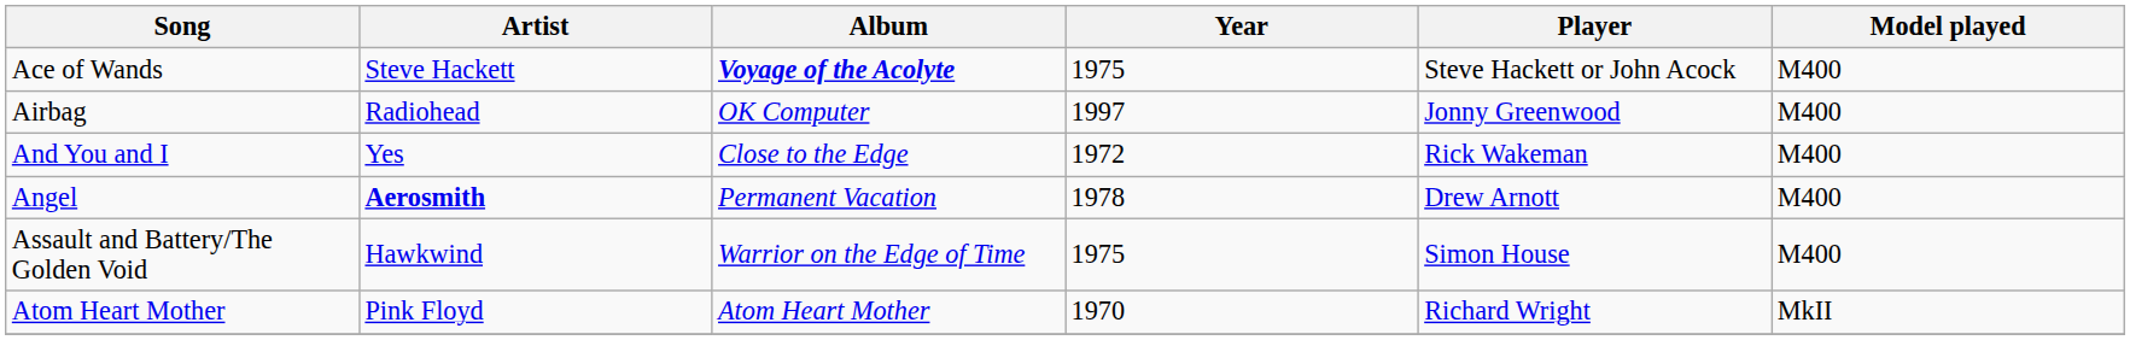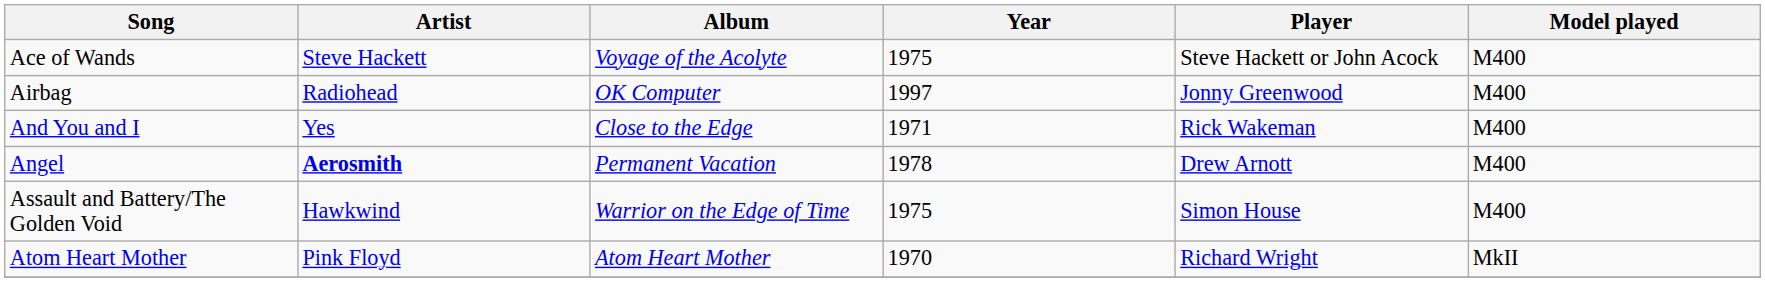 <table class="wikitable" style="width:100%">
 <tr>
 <th style="width:100px;">Song</th>
 <th style="width:100px;">Artist</th>
 <th style="width:100px;">Album</th>
 <th style="width:100px;">Year</th>
 <th style="width:100px;">Player</th>
 <th style="width:100px;">Model played</th>
 </tr>
 <tr>
 <td>Ace of Wands</td>
 <td><a href='#'>Steve Hackett</a></td>
-<td><strong><em><a href='#'>Voyage of the Acolyte</a></em></strong></td>
+<td><em><a href='#'>Voyage of the Acolyte</a></em></td>
 <td>1975</td>
 <td>Steve Hackett or John Acock</td>
 <td>M400</td>
 </tr>
 <tr>
 <td>Airbag</td>
 <td><a href='#'>Radiohead</a></td>
 <td><em><a href='#'>OK Computer</a></em></td>
 <td>1997</td>
 <td><a href='#'>Jonny Greenwood</a></td>
 <td>M400</td>
 </tr>
 <tr>
 <td><a href='#'>And You and I</a></td>
 <td><a href='#'>Yes</a></td>
 <td><em><a href='#'>Close to the Edge</a></em></td>
-<td>1972</td>
+<td>1971</td>
 <td><a href='#'>Rick Wakeman</a></td>
 <td>M400</td>
 </tr>
 <tr>
 <td><a href='#'>Angel</a></td>
 <td><strong><a href='#'>Aerosmith</a></strong></td>
 <td><em><a href='#'>Permanent Vacation</a></em></td>
 <td>1978</td>
 <td><a href='#'>Drew Arnott</a></td>
 <td>M400</td>
 </tr>
 <tr>
 <td>Assault and Battery/The Golden Void</td>
 <td><a href='#'>Hawkwind</a></td>
 <td><em><a href='#'>Warrior on the Edge of Time</a></em></td>
 <td>1975</td>
 <td><a href='#'>Simon House</a></td>
 <td>M400</td>
 </tr>
 <tr>
 <td><a href='#'>Atom Heart Mother</a></td>
 <td><a href='#'>Pink Floyd</a></td>
 <td><em><a href='#'>Atom Heart Mother</a></em></td>
 <td>1970</td>
 <td><a href='#'>Richard Wright</a></td>
 <td>MkII</td>
 </tr>
 <tr>
 </tr>
 </table>
